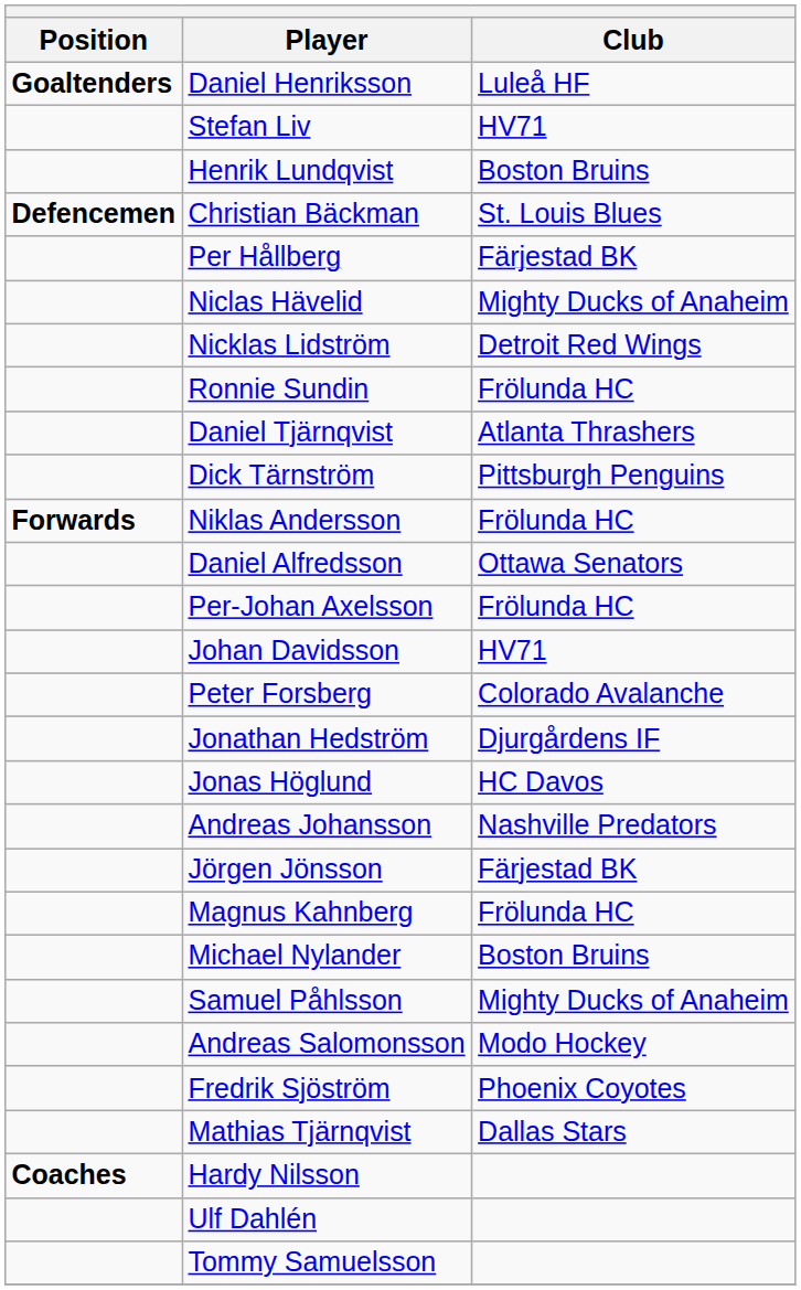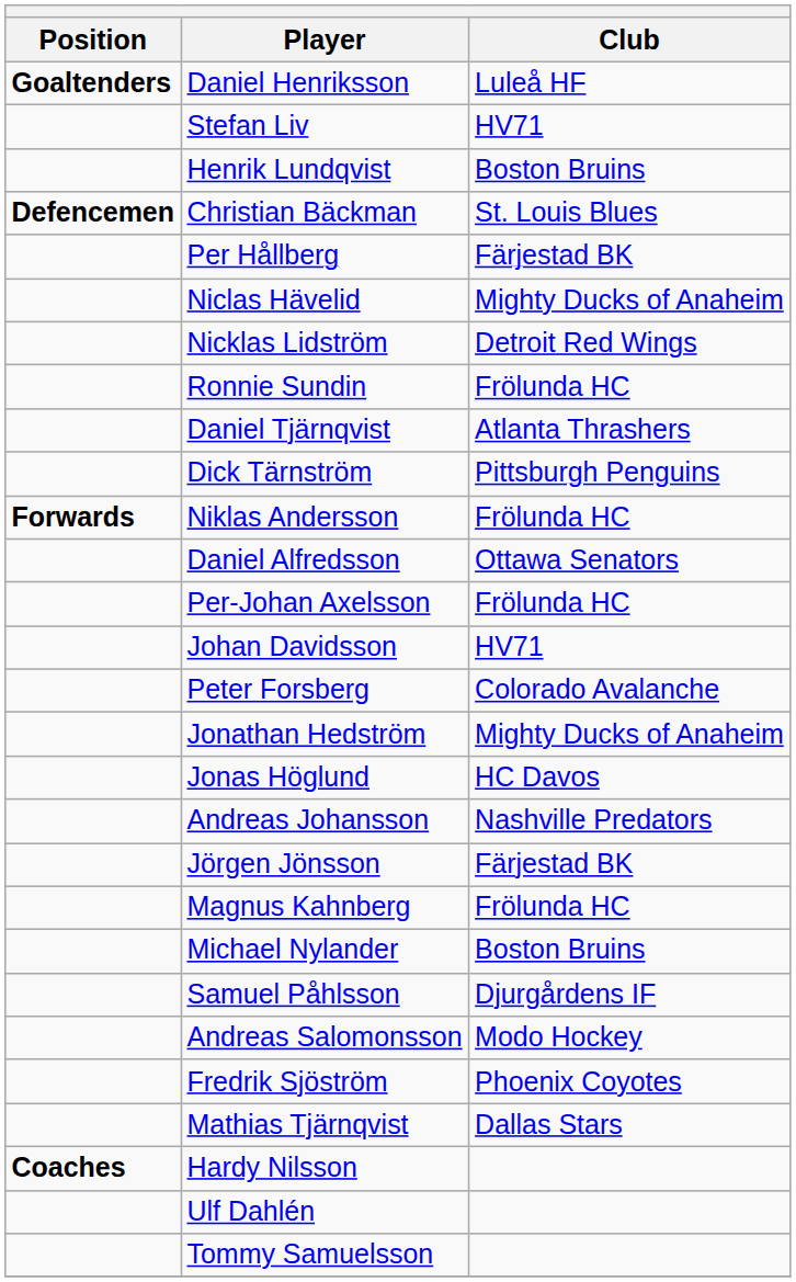 <table class=wikitable>
 <tr>
 <th colspan="7"></th>
 </tr>
 <tr>
 <th>Position</th>
 <th>Player</th>
 <th>Club</th>
 </tr>
 <tr>
 <td><strong>Goaltenders</strong></td>
 <td><a href='#'>Daniel Henriksson</a></td>
 <td><a href='#'>Luleå HF</a></td>
 </tr>
 <tr>
 <td></td>
 <td><a href='#'>Stefan Liv</a></td>
 <td><a href='#'>HV71</a></td>
 </tr>
 <tr>
 <td></td>
 <td><a href='#'>Henrik Lundqvist</a></td>
 <td><a href='#'>Boston Bruins</a></td>
 </tr>
 <tr>
 <td><strong>Defencemen</strong></td>
 <td><a href='#'>Christian Bäckman</a></td>
 <td><a href='#'>St. Louis Blues</a></td>
 </tr>
 <tr>
 <td></td>
 <td><a href='#'>Per Hållberg</a></td>
 <td><a href='#'>Färjestad BK</a></td>
 </tr>
 <tr>
 <td></td>
 <td><a href='#'>Niclas Hävelid</a></td>
 <td><a href='#'>Mighty Ducks of Anaheim</a></td>
 </tr>
 <tr>
 <td></td>
 <td><a href='#'>Nicklas Lidström</a></td>
 <td><a href='#'>Detroit Red Wings</a></td>
 </tr>
 <tr>
 <td></td>
 <td><a href='#'>Ronnie Sundin</a></td>
 <td><a href='#'>Frölunda HC</a></td>
 </tr>
 <tr>
 <td></td>
 <td><a href='#'>Daniel Tjärnqvist</a></td>
 <td><a href='#'>Atlanta Thrashers</a></td>
 </tr>
 <tr>
 <td></td>
 <td><a href='#'>Dick Tärnström</a></td>
 <td><a href='#'>Pittsburgh Penguins</a></td>
 </tr>
 <tr>
 <td><strong>Forwards</strong></td>
 <td><a href='#'>Niklas Andersson</a></td>
 <td><a href='#'>Frölunda HC</a></td>
 </tr>
 <tr>
 <td></td>
 <td><a href='#'>Daniel Alfredsson</a></td>
 <td><a href='#'>Ottawa Senators</a></td>
 </tr>
 <tr>
 <td></td>
 <td><a href='#'>Per-Johan Axelsson</a></td>
 <td><a href='#'>Frölunda HC</a></td>
 </tr>
 <tr>
 <td></td>
 <td><a href='#'>Johan Davidsson</a></td>
 <td><a href='#'>HV71</a></td>
 </tr>
 <tr>
 <td></td>
 <td><a href='#'>Peter Forsberg</a></td>
 <td><a href='#'>Colorado Avalanche</a></td>
 </tr>
 <tr>
 <td></td>
 <td><a href='#'>Jonathan Hedström</a></td>
-<td><a href='#'>Djurgårdens IF</a></td>
+<td><a href='#'>Mighty Ducks of Anaheim</a></td>
 </tr>
 <tr>
 <td></td>
 <td><a href='#'>Jonas Höglund</a></td>
 <td><a href='#'>HC Davos</a></td>
 </tr>
 <tr>
 <td></td>
 <td><a href='#'>Andreas Johansson</a></td>
 <td><a href='#'>Nashville Predators</a></td>
 </tr>
 <tr>
 <td></td>
 <td><a href='#'>Jörgen Jönsson</a></td>
 <td><a href='#'>Färjestad BK</a></td>
 </tr>
 <tr>
 <td></td>
 <td><a href='#'>Magnus Kahnberg</a></td>
 <td><a href='#'>Frölunda HC</a></td>
 </tr>
 <tr>
 <td></td>
 <td><a href='#'>Michael Nylander</a></td>
 <td><a href='#'>Boston Bruins</a></td>
 </tr>
 <tr>
 <td></td>
 <td><a href='#'>Samuel Påhlsson</a></td>
-<td><a href='#'>Mighty Ducks of Anaheim</a></td>
+<td><a href='#'>Djurgårdens IF</a></td>
 </tr>
 <tr>
 <td></td>
 <td><a href='#'>Andreas Salomonsson</a></td>
 <td><a href='#'>Modo Hockey</a></td>
 </tr>
 <tr>
 <td></td>
 <td><a href='#'>Fredrik Sjöström</a></td>
 <td><a href='#'>Phoenix Coyotes</a></td>
 </tr>
 <tr>
 <td></td>
 <td><a href='#'>Mathias Tjärnqvist</a></td>
 <td><a href='#'>Dallas Stars</a></td>
 </tr>
 <tr>
 <td><strong>Coaches</strong></td>
 <td><a href='#'>Hardy Nilsson</a></td>
 <td></td>
 </tr>
 <tr>
 <td></td>
 <td><a href='#'>Ulf Dahlén</a></td>
 <td></td>
 </tr>
 <tr>
 <td></td>
 <td><a href='#'>Tommy Samuelsson</a></td>
 <td></td>
 </tr>
 <tr>
 </tr>
 </table>
